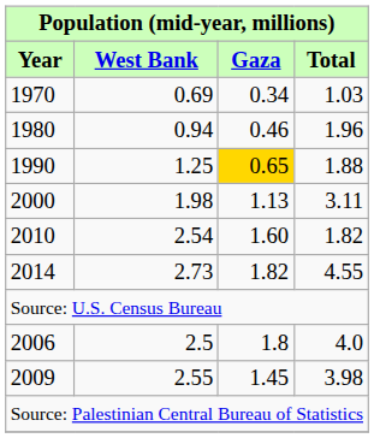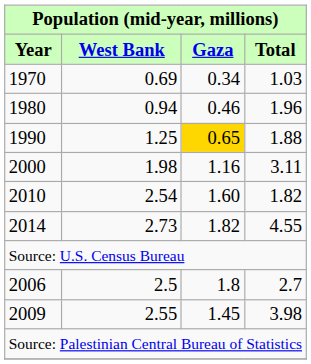 <table class="wikitable" style="float: right; margin-left: 10px">
 <tr>
 <th colspan=4 style="text-align:center; background-color: #cfb;">Population (mid-year, millions)</th>
 </tr>
 <tr>
 <th style="background-color: #cfb;">Year</th>
 <th style="background-color: #cfb;"><a href='#'>West Bank</a></th>
 <th style="background-color: #cfb;"><a href='#'>Gaza</a></th>
 <th style="background-color: #cfb;">Total</th>
 </tr>
 <tr --->
 <td style="text-align:left">1970</td>
 <td style="text-align:right">0.69</td>
 <td style="text-align:right">0.34</td>
 <td style="text-align:right">1.03</td>
 </tr>
 <tr --->
 <td style="text-align:left">1980</td>
 <td style="text-align:right">0.94</td>
 <td style="text-align:right">0.46</td>
 <td style="text-align:right">1.96</td>
 </tr>
 <tr --->
 <td style="text-align:left">1990</td>
 <td style="text-align:right">1.25</td>
 <td style="background: gold; text-align:right">0.65</td>
 <td style="text-align:right">1.88</td>
 </tr>
 <tr --->
 <td style="text-align:left">2000</td>
 <td style="text-align:right">1.98</td>
-<td style="text-align:right">1.13</td>
+<td style="text-align:right">1.16</td>
 <td style="text-align:right">3.11</td>
 </tr>
 <tr --->
 <td style="text-align:left">2010</td>
 <td style="text-align:right">2.54</td>
 <td style="text-align:right">1.60</td>
 <td style="text-align:right">1.82</td>
 </tr>
 <tr --->
 <td style="text-align:left">2014</td>
 <td style="text-align:right">2.73</td>
 <td style="text-align:right">1.82</td>
 <td style="text-align:right">4.55</td>
 </tr>
 <tr --->
 <td colspan=4 style="text-align:left"><small>Source: <a href='#'>U.S. Census Bureau</a> </small></td>
 </tr>
 <tr ---->
 <td style="text-align:left">2006</td>
 <td style="text-align:right">2.5</td>
 <td style="text-align:right">1.8</td>
-<td style="text-align:right">4.0</td>
+<td style="text-align:right">2.7</td>
 </tr>
 <tr ---->
 <td style="text-align:left">2009</td>
 <td style="text-align:right">2.55</td>
 <td style="text-align:right">1.45</td>
 <td style="text-align:right">3.98</td>
 </tr>
 <tr ---->
 <td colspan=4 style="text-align:left"><small>Source: <a href='#'>Palestinian Central Bureau of Statistics</a></small></td>
 </tr>
 <tr ---->
 </tr>
 </table>
